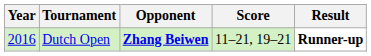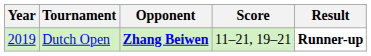 <table class="sortable wikitable" style="font-size: 90%;">
 <tr>
 <th>Year</th>
 <th>Tournament</th>
 <th>Opponent</th>
 <th>Score</th>
 <th>Result</th>
 </tr>
 <tr style="background:#D4F1C5">
-<td align="center"><a href='#'>2016</a></td>
+<td align="center"><a href='#'>2019</a></td>
 <td align="left"><a href='#'>Dutch Open</a></td>
 <td align="left"><strong> <a href='#'>Zhang Beiwen</a></strong></td>
 <td align="left">11–21, 19–21</td>
 <td style="text-align:left; background:white"> <strong>Runner-up</strong></td>
 </tr>
 </table>
